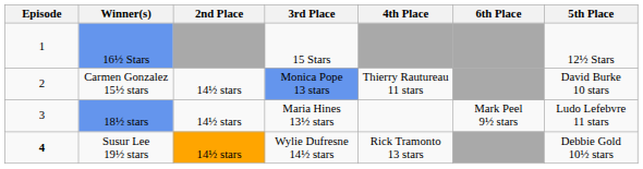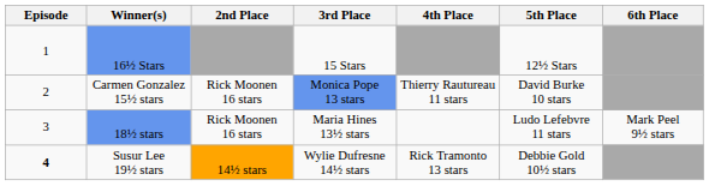 <table class="wikitable" style="text-align:center" align="center">
 <tr>
 <th width="100">Episode</th>
 <th width="130">Winner(s)</th>
 <th width="130">2nd Place</th>
 <th width="130">3rd Place</th>
 <th width="130">4th Place</th>
+<th width="130">5th Place</th>
 <th width="130">6th Place</th>
-<th width="130">5th Place</th>
 </tr>
 <tr>
 <td>1</td>
 <td style="background:cornflowerblue;"><br><br>16½ Stars</td>
 <td bgcolor="darkgray" colspan=1></td>
 <td><br><br>15 Stars</td>
 <td bgcolor="darkgray" colspan=1></td>
+<td><br><br>12½ Stars</td>
 <td bgcolor="darkgray" colspan=1></td>
-<td><br><br>12½ Stars</td>
 </tr>
 <tr>
 <td>2</td>
 <td>Carmen Gonzalez<br>15½ stars</td>
-<td><br>14½ stars</td>
+<td>Rick Moonen<br>16 stars</td>
 <td style="background:cornflowerblue;">Monica Pope<br>13 stars</td>
 <td>Thierry Rautureau<br>11 stars</td>
+<td>David Burke<br>10 stars</td>
 <td bgcolor="darkgray" colspan=1></td>
-<td>David Burke<br>10 stars</td>
 </tr>
 <tr>
 <td>3</td>
 <td style="background:cornflowerblue;"><br>18½ stars</td>
-<td><br>14½ stars</td>
+<td>Rick Moonen<br>16 stars</td>
 <td>Maria Hines<br>13½ stars</td>
 <td></td>
+<td>Ludo Lefebvre<br>11 stars</td>
 <td>Mark Peel<br>9½ stars</td>
-<td>Ludo Lefebvre<br>11 stars</td>
 </tr>
 <tr>
 <td><strong>4</strong></td>
 <td>Susur Lee<br>19½ stars</td>
 <td style="background:orange;"><br>14½ stars</td>
 <td>Wylie Dufresne<br>14½ stars</td>
 <td>Rick Tramonto<br>13 stars</td>
+<td>Debbie Gold<br>10½ stars</td>
 <td bgcolor="darkgray" colspan=1></td>
-<td>Debbie Gold<br>10½ stars</td>
 </tr>
 </table>
